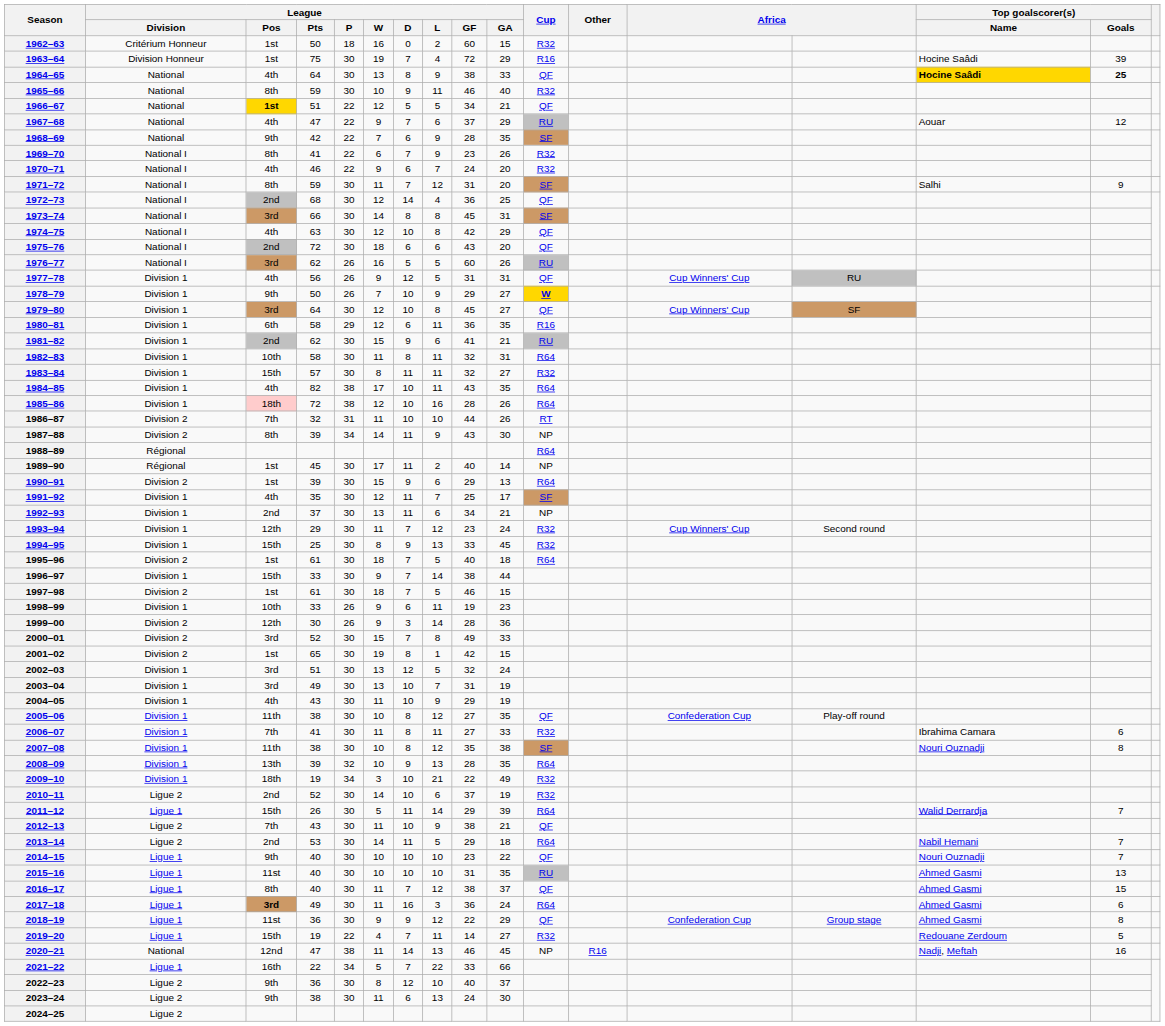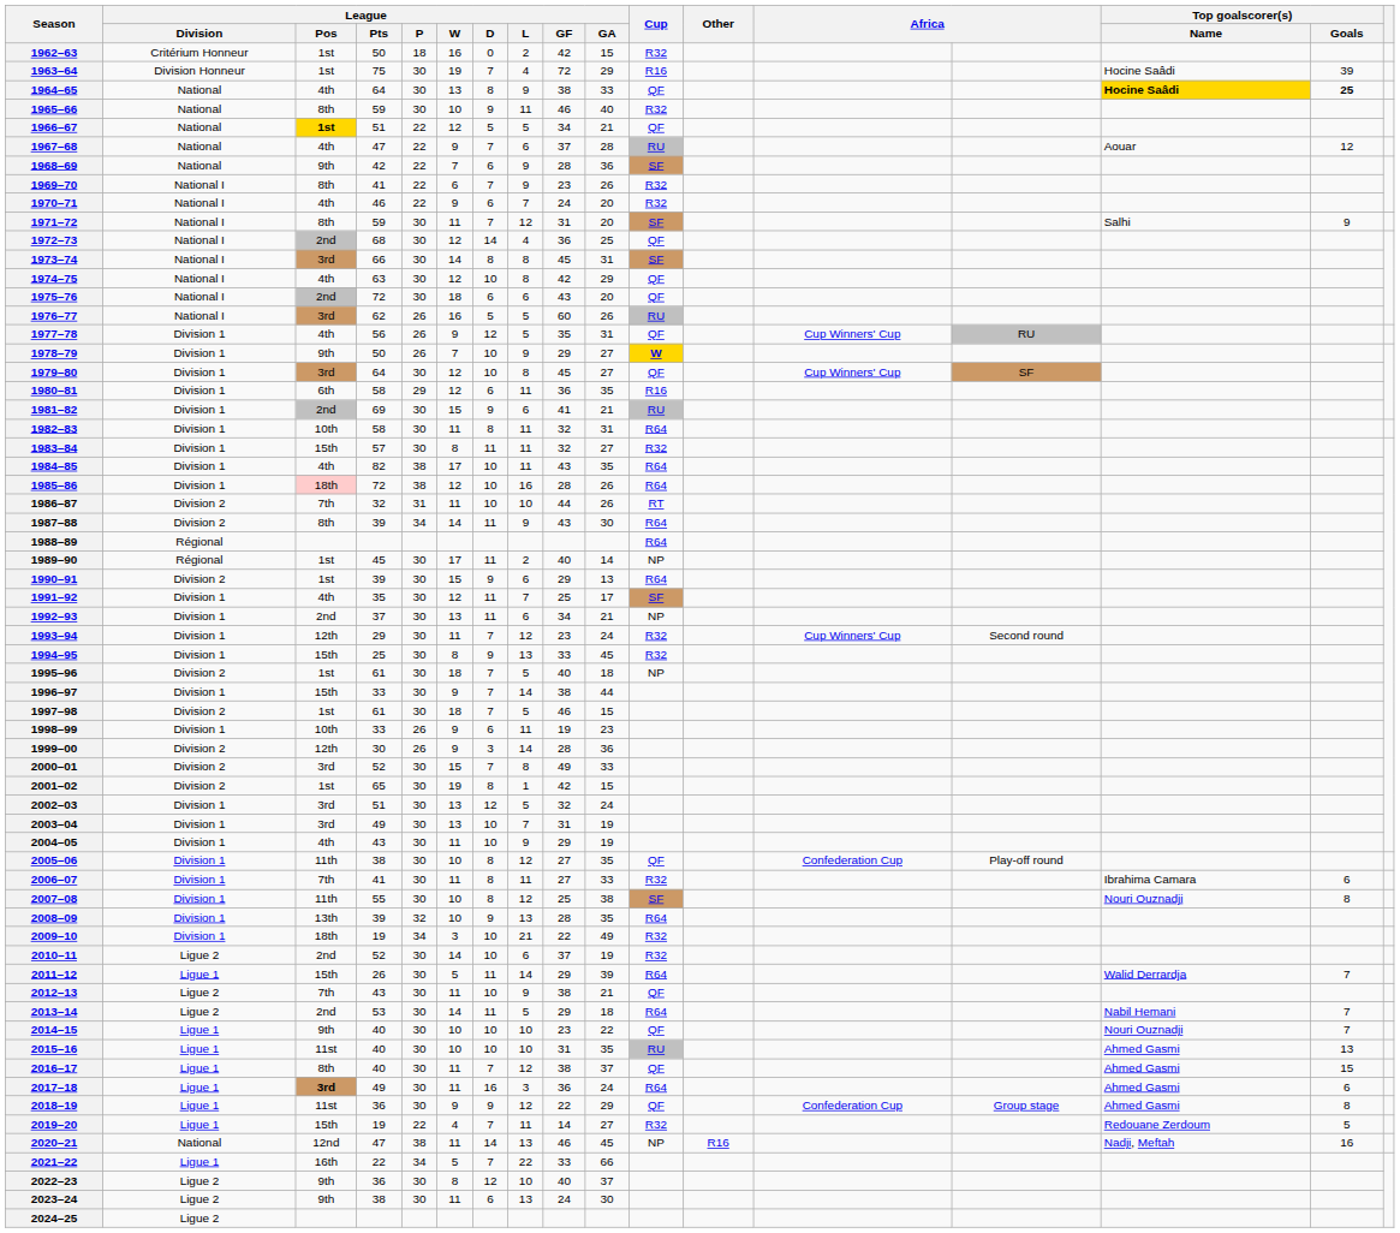 <table class="wikitable" style="text-align:center; font-size:85%;width:100%; text-align:center">
 <tr>
 <th rowspan=2>Season</th>
 <th colspan=9>League</th>
 <th rowspan=2><a href='#'>Cup</a></th>
 <th rowspan=2>Other</th>
 <th rowspan=2 colspan=2><a href='#'>Africa</a></th>
 <th colspan=2>Top goalscorer(s)</th>
 <th rowspan=2></th>
 </tr>
 <tr>
 <th>Division</th>
 <th>Pos</th>
 <th>Pts</th>
 <th>P</th>
 <th>W</th>
 <th>D</th>
 <th>L</th>
 <th>GF</th>
 <th>GA</th>
 <th>Name</th>
 <th>Goals</th>
 </tr>
 <tr>
 <th><a href='#'>1962–63</a></th>
 <td>Critérium Honneur</td>
 <td>1st</td>
 <td>50</td>
 <td>18</td>
 <td>16</td>
 <td>0</td>
 <td>2</td>
-<td>60</td>
+<td>42</td>
 <td>15</td>
 <td><a href='#'>R32</a></td>
 <td></td>
 <td></td>
 <td></td>
 <td align=left></td>
 <td></td>
 </tr>
 <tr>
 <th><a href='#'>1963–64</a></th>
 <td>Division Honneur</td>
 <td>1st</td>
 <td>75</td>
 <td>30</td>
 <td>19</td>
 <td>7</td>
 <td>4</td>
 <td>72</td>
 <td>29</td>
 <td><a href='#'>R16</a></td>
 <td></td>
 <td></td>
 <td></td>
 <td align=left>Hocine Saâdi</td>
 <td>39</td>
 <td></td>
 </tr>
 <tr>
 <th><a href='#'>1964–65</a></th>
 <td>National</td>
 <td>4th</td>
 <td>64</td>
 <td>30</td>
 <td>13</td>
 <td>8</td>
 <td>9</td>
 <td>38</td>
 <td>33</td>
 <td><a href='#'>QF</a></td>
 <td></td>
 <td></td>
 <td></td>
 <td align=left bgcolor=gold><strong>Hocine Saâdi</strong></td>
 <td><strong>25</strong></td>
 <td></td>
 </tr>
 <tr>
 <th><a href='#'>1965–66</a></th>
 <td>National</td>
 <td>8th</td>
 <td>59</td>
 <td>30</td>
 <td>10</td>
 <td>9</td>
 <td>11</td>
 <td>46</td>
 <td>40</td>
 <td><a href='#'>R32</a></td>
 <td></td>
 <td></td>
 <td></td>
 <td align=left></td>
 <td></td>
 </tr>
 <tr>
 <th><a href='#'>1966–67</a></th>
 <td>National</td>
 <td bgcolor=gold><strong>1st</strong></td>
 <td>51</td>
 <td>22</td>
 <td>12</td>
 <td>5</td>
 <td>5</td>
 <td>34</td>
 <td>21</td>
 <td><a href='#'>QF</a></td>
 <td></td>
 <td></td>
 <td></td>
 <td align=left></td>
 <td></td>
 </tr>
 <tr>
 <th><a href='#'>1967–68</a></th>
 <td>National</td>
 <td>4th</td>
 <td>47</td>
 <td>22</td>
 <td>9</td>
 <td>7</td>
 <td>6</td>
 <td>37</td>
-<td>29</td>
+<td>28</td>
 <td bgcolor=silver><a href='#'>RU</a></td>
 <td></td>
 <td></td>
 <td></td>
 <td align=left>Aouar</td>
 <td>12</td>
 <td></td>
 </tr>
 <tr>
 <th><a href='#'>1968–69</a></th>
 <td>National</td>
 <td>9th</td>
 <td>42</td>
 <td>22</td>
 <td>7</td>
 <td>6</td>
 <td>9</td>
 <td>28</td>
-<td>35</td>
+<td>36</td>
 <td bgcolor=#cc9966><a href='#'>SF</a></td>
 <td></td>
 <td></td>
 <td></td>
 <td align=left></td>
 <td></td>
 </tr>
 <tr>
 <th><a href='#'>1969–70</a></th>
 <td>National I</td>
 <td>8th</td>
 <td>41</td>
 <td>22</td>
 <td>6</td>
 <td>7</td>
 <td>9</td>
 <td>23</td>
 <td>26</td>
 <td><a href='#'>R32</a></td>
 <td></td>
 <td></td>
 <td></td>
 <td align=left></td>
 <td></td>
 </tr>
 <tr>
 <th><a href='#'>1970–71</a></th>
 <td>National I</td>
 <td>4th</td>
 <td>46</td>
 <td>22</td>
 <td>9</td>
 <td>6</td>
 <td>7</td>
 <td>24</td>
 <td>20</td>
 <td><a href='#'>R32</a></td>
 <td></td>
 <td></td>
 <td></td>
 <td align=left></td>
 <td></td>
 </tr>
 <tr>
 <th><a href='#'>1971–72</a></th>
 <td>National I</td>
 <td>8th</td>
 <td>59</td>
 <td>30</td>
 <td>11</td>
 <td>7</td>
 <td>12</td>
 <td>31</td>
 <td>20</td>
 <td bgcolor=#cc9966><a href='#'>SF</a></td>
 <td></td>
 <td></td>
 <td></td>
 <td align=left>Salhi</td>
 <td>9</td>
 <td></td>
 </tr>
 <tr>
 <th><a href='#'>1972–73</a></th>
 <td>National I</td>
 <td bgcolor=silver>2nd</td>
 <td>68</td>
 <td>30</td>
 <td>12</td>
 <td>14</td>
 <td>4</td>
 <td>36</td>
 <td>25</td>
 <td><a href='#'>QF</a></td>
 <td></td>
 <td></td>
 <td></td>
 <td align=left></td>
 <td></td>
 </tr>
 <tr>
 <th><a href='#'>1973–74</a></th>
 <td>National I</td>
 <td bgcolor=#cc9966>3rd</td>
 <td>66</td>
 <td>30</td>
 <td>14</td>
 <td>8</td>
 <td>8</td>
 <td>45</td>
 <td>31</td>
 <td bgcolor=#cc9966><a href='#'>SF</a></td>
 <td></td>
 <td></td>
 <td></td>
 <td align=left></td>
 <td></td>
 </tr>
 <tr>
 <th><a href='#'>1974–75</a></th>
 <td>National I</td>
 <td>4th</td>
 <td>63</td>
 <td>30</td>
 <td>12</td>
 <td>10</td>
 <td>8</td>
 <td>42</td>
 <td>29</td>
 <td><a href='#'>QF</a></td>
 <td></td>
 <td></td>
 <td></td>
 <td align=left></td>
 <td></td>
 </tr>
 <tr>
 <th><a href='#'>1975–76</a></th>
 <td>National I</td>
 <td bgcolor=silver>2nd</td>
 <td>72</td>
 <td>30</td>
 <td>18</td>
 <td>6</td>
 <td>6</td>
 <td>43</td>
 <td>20</td>
 <td><a href='#'>QF</a></td>
 <td></td>
 <td></td>
 <td></td>
 <td align=left></td>
 <td></td>
 </tr>
 <tr>
 <th><a href='#'>1976–77</a></th>
 <td>National I</td>
 <td bgcolor=#cc9966>3rd</td>
 <td>62</td>
 <td>26</td>
 <td>16</td>
 <td>5</td>
 <td>5</td>
 <td>60</td>
 <td>26</td>
 <td bgcolor=silver><a href='#'>RU</a></td>
 <td></td>
 <td></td>
 <td></td>
 <td align=left></td>
 <td></td>
 </tr>
 <tr>
 <th><a href='#'>1977–78</a></th>
 <td>Division 1</td>
 <td>4th</td>
 <td>56</td>
 <td>26</td>
 <td>9</td>
 <td>12</td>
 <td>5</td>
-<td>31</td>
+<td>35</td>
 <td>31</td>
 <td><a href='#'>QF</a></td>
 <td></td>
 <td><a href='#'>Cup Winners' Cup</a></td>
 <td bgcolor=silver>RU</td>
 <td></td>
 <td align=left></td>
 <td></td>
 </tr>
 <tr>
 <th><a href='#'>1978–79</a></th>
 <td>Division 1</td>
 <td>9th</td>
 <td>50</td>
 <td>26</td>
 <td>7</td>
 <td>10</td>
 <td>9</td>
 <td>29</td>
 <td>27</td>
 <td bgcolor=gold><a href='#'><strong>W</strong></a></td>
 <td></td>
 <td></td>
 <td></td>
 <td align=left></td>
 <td></td>
 </tr>
 <tr>
 <th><a href='#'>1979–80</a></th>
 <td>Division 1</td>
 <td bgcolor=#cc9966>3rd</td>
 <td>64</td>
 <td>30</td>
 <td>12</td>
 <td>10</td>
 <td>8</td>
 <td>45</td>
 <td>27</td>
 <td><a href='#'>QF</a></td>
 <td></td>
 <td><a href='#'>Cup Winners' Cup</a></td>
 <td bgcolor=#cc9966>SF</td>
 <td align=left></td>
 <td></td>
 </tr>
 <tr>
 <th><a href='#'>1980–81</a></th>
 <td>Division 1</td>
 <td>6th</td>
 <td>58</td>
 <td>29</td>
 <td>12</td>
 <td>6</td>
 <td>11</td>
 <td>36</td>
 <td>35</td>
 <td><a href='#'>R16</a></td>
 <td></td>
 <td></td>
 <td></td>
 <td align=left></td>
 <td></td>
 </tr>
 <tr>
 <th><a href='#'>1981–82</a></th>
 <td>Division 1</td>
 <td bgcolor=silver>2nd</td>
-<td>62</td>
+<td>69</td>
 <td>30</td>
 <td>15</td>
 <td>9</td>
 <td>6</td>
 <td>41</td>
 <td>21</td>
 <td bgcolor=silver><a href='#'>RU</a></td>
 <td></td>
 <td></td>
 <td></td>
 <td align=left></td>
 <td></td>
 </tr>
 <tr>
 <th><a href='#'>1982–83</a></th>
 <td>Division 1</td>
 <td>10th</td>
 <td>58</td>
 <td>30</td>
 <td>11</td>
 <td>8</td>
 <td>11</td>
 <td>32</td>
 <td>31</td>
 <td><a href='#'>R64</a></td>
 <td></td>
 <td></td>
 <td></td>
 <td align=left></td>
 <td></td>
 <td></td>
 </tr>
 <tr>
 <th><a href='#'>1983–84</a></th>
 <td>Division 1</td>
 <td>15th</td>
 <td>57</td>
 <td>30</td>
 <td>8</td>
 <td>11</td>
 <td>11</td>
 <td>32</td>
 <td>27</td>
 <td><a href='#'>R32</a></td>
 <td></td>
 <td></td>
 <td></td>
 <td align=left></td>
 <td></td>
 </tr>
 <tr>
 <th><a href='#'>1984–85</a></th>
 <td>Division 1</td>
 <td>4th</td>
 <td>82</td>
 <td>38</td>
 <td>17</td>
 <td>10</td>
 <td>11</td>
 <td>43</td>
 <td>35</td>
 <td><a href='#'>R64</a></td>
 <td></td>
 <td></td>
 <td></td>
 <td align=left></td>
 <td></td>
 </tr>
 <tr>
 <th><a href='#'>1985–86</a></th>
 <td>Division 1</td>
 <td bgcolor="#FFCCCC">18th</td>
 <td>72</td>
 <td>38</td>
 <td>12</td>
 <td>10</td>
 <td>16</td>
 <td>28</td>
 <td>26</td>
 <td><a href='#'>R64</a></td>
 <td></td>
 <td></td>
 <td></td>
 <td align=left></td>
 <td></td>
 </tr>
 <tr>
 <th>1986–87</th>
 <td>Division 2</td>
 <td>7th</td>
 <td>32</td>
 <td>31</td>
 <td>11</td>
 <td>10</td>
 <td>10</td>
 <td>44</td>
 <td>26</td>
 <td><a href='#'>RT</a></td>
 <td></td>
 <td></td>
 <td></td>
 <td align=left></td>
 <td></td>
 </tr>
 <tr>
 <th>1987–88</th>
 <td>Division 2</td>
 <td>8th</td>
 <td>39</td>
 <td>34</td>
 <td>14</td>
 <td>11</td>
 <td>9</td>
 <td>43</td>
 <td>30</td>
-<td>NP</td>
+<td><a href='#'>R64</a></td>
 <td></td>
 <td></td>
 <td></td>
 <td align=left></td>
 <td></td>
 </tr>
 <tr>
 <th>1988–89</th>
 <td>Régional</td>
 <td></td>
 <td></td>
 <td></td>
 <td></td>
 <td></td>
 <td></td>
 <td></td>
 <td></td>
 <td><a href='#'>R64</a></td>
 <td></td>
 <td></td>
 <td></td>
 <td align=left></td>
 <td></td>
 </tr>
 <tr>
 <th>1989–90</th>
 <td>Régional</td>
 <td>1st</td>
 <td>45</td>
 <td>30</td>
 <td>17</td>
 <td>11</td>
 <td>2</td>
 <td>40</td>
 <td>14</td>
 <td>NP</td>
 <td></td>
 <td></td>
 <td></td>
 <td align=left></td>
 <td></td>
 </tr>
 <tr>
 <th><a href='#'>1990–91</a></th>
 <td>Division 2</td>
 <td>1st</td>
 <td>39</td>
 <td>30</td>
 <td>15</td>
 <td>9</td>
 <td>6</td>
 <td>29</td>
 <td>13</td>
 <td><a href='#'>R64</a></td>
 <td></td>
 <td></td>
 <td></td>
 <td align=left></td>
 <td></td>
 </tr>
 <tr>
 <th><a href='#'>1991–92</a></th>
 <td>Division 1</td>
 <td>4th</td>
 <td>35</td>
 <td>30</td>
 <td>12</td>
 <td>11</td>
 <td>7</td>
 <td>25</td>
 <td>17</td>
 <td bgcolor=#cc9966><a href='#'>SF</a></td>
 <td></td>
 <td></td>
 <td></td>
 <td align=left></td>
 <td></td>
 </tr>
 <tr>
 <th><a href='#'>1992–93</a></th>
 <td>Division 1</td>
 <td>2nd</td>
 <td>37</td>
 <td>30</td>
 <td>13</td>
 <td>11</td>
 <td>6</td>
 <td>34</td>
 <td>21</td>
 <td>NP</td>
 <td></td>
 <td></td>
 <td></td>
 <td align=left></td>
 <td></td>
 </tr>
 <tr>
 <th><a href='#'>1993–94</a></th>
 <td>Division 1</td>
 <td>12th</td>
 <td>29</td>
 <td>30</td>
 <td>11</td>
 <td>7</td>
 <td>12</td>
 <td>23</td>
 <td>24</td>
 <td><a href='#'>R32</a></td>
 <td></td>
 <td><a href='#'>Cup Winners' Cup</a></td>
 <td>Second round</td>
 <td align=left></td>
 <td></td>
 </tr>
 <tr>
 <th><a href='#'>1994–95</a></th>
 <td>Division 1</td>
 <td>15th</td>
 <td>25</td>
 <td>30</td>
 <td>8</td>
 <td>9</td>
 <td>13</td>
 <td>33</td>
 <td>45</td>
 <td><a href='#'>R32</a></td>
 <td></td>
 <td></td>
 <td></td>
 <td align=left></td>
 <td></td>
 </tr>
 <tr>
 <th>1995–96</th>
 <td>Division 2</td>
 <td>1st</td>
 <td>61</td>
 <td>30</td>
 <td>18</td>
 <td>7</td>
 <td>5</td>
 <td>40</td>
 <td>18</td>
-<td><a href='#'>R64</a></td>
+<td>NP</td>
 <td></td>
 <td></td>
 <td></td>
 <td align=left></td>
 <td></td>
 </tr>
 <tr>
 <th>1996–97</th>
 <td>Division 1</td>
 <td>15th</td>
 <td>33</td>
 <td>30</td>
 <td>9</td>
 <td>7</td>
 <td>14</td>
 <td>38</td>
 <td>44</td>
 <td></td>
 <td></td>
 <td></td>
 <td></td>
 <td align=left></td>
 <td></td>
 </tr>
 <tr>
 <th>1997–98</th>
 <td>Division 2</td>
 <td>1st</td>
 <td>61</td>
 <td>30</td>
 <td>18</td>
 <td>7</td>
 <td>5</td>
 <td>46</td>
 <td>15</td>
 <td></td>
 <td></td>
 <td></td>
 <td></td>
 <td align=left></td>
 <td></td>
 </tr>
 <tr>
 <th>1998–99</th>
 <td>Division 1</td>
 <td>10th</td>
 <td>33</td>
 <td>26</td>
 <td>9</td>
 <td>6</td>
 <td>11</td>
 <td>19</td>
 <td>23</td>
 <td></td>
 <td></td>
 <td></td>
 <td></td>
 <td align=left></td>
 <td></td>
 </tr>
 <tr>
 <th>1999–00</th>
 <td>Division 2</td>
 <td>12th</td>
 <td>30</td>
 <td>26</td>
 <td>9</td>
 <td>3</td>
 <td>14</td>
 <td>28</td>
 <td>36</td>
 <td></td>
 <td></td>
 <td></td>
 <td></td>
 <td align=left></td>
 <td></td>
 </tr>
 <tr>
 <th>2000–01</th>
 <td>Division 2</td>
 <td>3rd</td>
 <td>52</td>
 <td>30</td>
 <td>15</td>
 <td>7</td>
 <td>8</td>
 <td>49</td>
 <td>33</td>
 <td></td>
 <td></td>
 <td></td>
 <td></td>
 <td align=left></td>
 <td></td>
 </tr>
 <tr>
 <th>2001–02</th>
 <td>Division 2</td>
 <td>1st</td>
 <td>65</td>
 <td>30</td>
 <td>19</td>
 <td>8</td>
 <td>1</td>
 <td>42</td>
 <td>15</td>
 <td></td>
 <td></td>
 <td></td>
 <td></td>
 <td align=left></td>
 <td></td>
 </tr>
 <tr>
 <th>2002–03</th>
 <td>Division 1</td>
 <td>3rd</td>
 <td>51</td>
 <td>30</td>
 <td>13</td>
 <td>12</td>
 <td>5</td>
 <td>32</td>
 <td>24</td>
 <td></td>
 <td></td>
 <td></td>
 <td></td>
 <td align=left></td>
 <td></td>
 </tr>
 <tr>
 <th>2003–04</th>
 <td>Division 1</td>
 <td>3rd</td>
 <td>49</td>
 <td>30</td>
 <td>13</td>
 <td>10</td>
 <td>7</td>
 <td>31</td>
 <td>19</td>
 <td></td>
 <td></td>
 <td></td>
 <td></td>
 <td align=left></td>
 <td></td>
 </tr>
 <tr>
 <th>2004–05</th>
 <td>Division 1</td>
 <td>4th</td>
 <td>43</td>
 <td>30</td>
 <td>11</td>
 <td>10</td>
 <td>9</td>
 <td>29</td>
 <td>19</td>
 <td></td>
 <td></td>
 <td></td>
 <td></td>
 <td align=left></td>
 <td></td>
 </tr>
 <tr>
 <th><a href='#'>2005–06</a></th>
 <td><a href='#'>Division 1</a></td>
 <td>11th</td>
 <td>38</td>
 <td>30</td>
 <td>10</td>
 <td>8</td>
 <td>12</td>
 <td>27</td>
 <td>35</td>
 <td><a href='#'>QF</a></td>
 <td></td>
 <td><a href='#'>Confederation Cup</a></td>
 <td>Play-off round</td>
 <td align=left></td>
 <td></td>
 <td></td>
 </tr>
 <tr>
 <th><a href='#'>2006–07</a></th>
 <td><a href='#'>Division 1</a></td>
 <td>7th</td>
 <td>41</td>
 <td>30</td>
 <td>11</td>
 <td>8</td>
 <td>11</td>
 <td>27</td>
 <td>33</td>
 <td><a href='#'>R32</a></td>
 <td></td>
 <td></td>
 <td></td>
 <td align=left>Ibrahima Camara</td>
 <td>6</td>
 <td></td>
 </tr>
 <tr>
 <th><a href='#'>2007–08</a></th>
 <td><a href='#'>Division 1</a></td>
 <td>11th</td>
-<td>38</td>
+<td>55</td>
 <td>30</td>
 <td>10</td>
 <td>8</td>
 <td>12</td>
-<td>35</td>
+<td>25</td>
 <td>38</td>
 <td bgcolor=#cc9966><a href='#'>SF</a></td>
 <td></td>
 <td></td>
 <td></td>
 <td align=left><a href='#'>Nouri Ouznadji</a></td>
 <td>8</td>
 <td></td>
 </tr>
 <tr>
 <th><a href='#'>2008–09</a></th>
 <td><a href='#'>Division 1</a></td>
 <td>13th</td>
 <td>39</td>
 <td>32</td>
 <td>10</td>
 <td>9</td>
 <td>13</td>
 <td>28</td>
 <td>35</td>
 <td><a href='#'>R64</a></td>
 <td></td>
 <td></td>
 <td></td>
 <td align=left></td>
 <td></td>
 <td></td>
 </tr>
 <tr>
 <th><a href='#'>2009–10</a></th>
 <td><a href='#'>Division 1</a></td>
 <td>18th</td>
 <td>19</td>
 <td>34</td>
 <td>3</td>
 <td>10</td>
 <td>21</td>
 <td>22</td>
 <td>49</td>
 <td><a href='#'>R32</a></td>
 <td></td>
 <td></td>
 <td></td>
 <td align=left></td>
 <td></td>
 <td></td>
 </tr>
 <tr>
 <th><a href='#'>2010–11</a></th>
 <td>Ligue 2</td>
 <td>2nd</td>
 <td>52</td>
 <td>30</td>
 <td>14</td>
 <td>10</td>
 <td>6</td>
 <td>37</td>
 <td>19</td>
 <td><a href='#'>R32</a></td>
 <td></td>
 <td></td>
 <td></td>
 <td align=left></td>
 <td></td>
 <td></td>
 </tr>
 <tr>
 <th><a href='#'>2011–12</a></th>
 <td><a href='#'>Ligue 1</a></td>
 <td>15th</td>
 <td>26</td>
 <td>30</td>
 <td>5</td>
 <td>11</td>
 <td>14</td>
 <td>29</td>
 <td>39</td>
 <td><a href='#'>R64</a></td>
 <td></td>
 <td></td>
 <td></td>
 <td align=left><a href='#'>Walid Derrardja</a></td>
 <td>7</td>
 <td></td>
 </tr>
 <tr>
 <th><a href='#'>2012–13</a></th>
 <td>Ligue 2</td>
 <td>7th</td>
 <td>43</td>
 <td>30</td>
 <td>11</td>
 <td>10</td>
 <td>9</td>
 <td>38</td>
 <td>21</td>
 <td><a href='#'>QF</a></td>
 <td></td>
 <td></td>
 <td></td>
 <td align=left></td>
 <td></td>
 <td></td>
 </tr>
 <tr>
 <th><a href='#'>2013–14</a></th>
 <td>Ligue 2</td>
 <td>2nd</td>
 <td>53</td>
 <td>30</td>
 <td>14</td>
 <td>11</td>
 <td>5</td>
 <td>29</td>
 <td>18</td>
 <td><a href='#'>R64</a></td>
 <td></td>
 <td></td>
 <td></td>
 <td align=left><a href='#'>Nabil Hemani</a></td>
 <td>7</td>
 <td></td>
 </tr>
 <tr>
 <th><a href='#'>2014–15</a></th>
 <td><a href='#'>Ligue 1</a></td>
 <td>9th</td>
 <td>40</td>
 <td>30</td>
 <td>10</td>
 <td>10</td>
 <td>10</td>
 <td>23</td>
 <td>22</td>
 <td><a href='#'>QF</a></td>
 <td></td>
 <td></td>
 <td></td>
 <td align=left><a href='#'>Nouri Ouznadji</a></td>
 <td>7</td>
 <td></td>
 </tr>
 <tr>
 <th><a href='#'>2015–16</a></th>
 <td><a href='#'>Ligue 1</a></td>
 <td>11st</td>
 <td>40</td>
 <td>30</td>
 <td>10</td>
 <td>10</td>
 <td>10</td>
 <td>31</td>
 <td>35</td>
 <td bgcolor=silver><a href='#'>RU</a></td>
 <td></td>
 <td></td>
 <td></td>
 <td align=left><a href='#'>Ahmed Gasmi</a></td>
 <td>13</td>
 <td></td>
 </tr>
 <tr>
 <th><a href='#'>2016–17</a></th>
 <td><a href='#'>Ligue 1</a></td>
 <td>8th</td>
 <td>40</td>
 <td>30</td>
 <td>11</td>
 <td>7</td>
 <td>12</td>
 <td>38</td>
 <td>37</td>
 <td><a href='#'>QF</a></td>
 <td></td>
 <td></td>
 <td></td>
 <td align=left><a href='#'>Ahmed Gasmi</a></td>
 <td>15</td>
 <td></td>
 </tr>
 <tr>
 <th><a href='#'>2017–18</a></th>
 <td><a href='#'>Ligue 1</a></td>
 <td bgcolor=#cc9966><strong>3rd</strong></td>
 <td>49</td>
 <td>30</td>
 <td>11</td>
 <td>16</td>
 <td>3</td>
 <td>36</td>
 <td>24</td>
 <td><a href='#'>R64</a></td>
 <td></td>
 <td></td>
 <td></td>
 <td align=left><a href='#'>Ahmed Gasmi</a></td>
 <td>6</td>
 <td></td>
 </tr>
 <tr>
 <th><a href='#'>2018–19</a></th>
 <td><a href='#'>Ligue 1</a></td>
 <td>11st</td>
 <td>36</td>
 <td>30</td>
 <td>9</td>
 <td>9</td>
 <td>12</td>
 <td>22</td>
 <td>29</td>
 <td><a href='#'>QF</a></td>
 <td></td>
 <td><a href='#'>Confederation Cup</a></td>
 <td><a href='#'>Group stage</a></td>
 <td align=left><a href='#'>Ahmed Gasmi</a></td>
 <td>8</td>
 <td></td>
 </tr>
 <tr>
 <th><a href='#'>2019–20</a></th>
 <td><a href='#'>Ligue 1</a></td>
 <td>15th</td>
 <td>19</td>
 <td>22</td>
 <td>4</td>
 <td>7</td>
 <td>11</td>
 <td>14</td>
 <td>27</td>
 <td><a href='#'>R32</a></td>
 <td></td>
 <td></td>
 <td></td>
 <td align=left><a href='#'>Redouane Zerdoum</a></td>
 <td>5</td>
 <td></td>
 </tr>
 <tr>
 <th><a href='#'>2020–21</a></th>
 <td>National</td>
 <td>12nd</td>
 <td>47</td>
 <td>38</td>
 <td>11</td>
 <td>14</td>
 <td>13</td>
 <td>46</td>
 <td>45</td>
 <td>NP</td>
 <td><a href='#'>R16</a></td>
 <td></td>
 <td></td>
 <td align=left><a href='#'>Nadji</a>, <a href='#'>Meftah</a></td>
 <td>16</td>
 <td></td>
 </tr>
 <tr>
 <th><a href='#'>2021–22</a></th>
 <td><a href='#'>Ligue 1</a></td>
 <td>16th</td>
 <td>22</td>
 <td>34</td>
 <td>5</td>
 <td>7</td>
 <td>22</td>
 <td>33</td>
 <td>66</td>
 <td></td>
 <td></td>
 <td></td>
 <td></td>
 <td align=left></td>
 <td></td>
 </tr>
 <tr>
 <th>2022–23</th>
 <td>Ligue 2</td>
 <td>9th</td>
 <td>36</td>
 <td>30</td>
 <td>8</td>
 <td>12</td>
 <td>10</td>
 <td>40</td>
 <td>37</td>
 <td></td>
 <td></td>
 <td></td>
 <td></td>
 <td align=left></td>
 <td></td>
 </tr>
 <tr>
 <th>2023–24</th>
 <td>Ligue 2</td>
 <td>9th</td>
 <td>38</td>
 <td>30</td>
 <td>11</td>
 <td>6</td>
 <td>13</td>
 <td>24</td>
 <td>30</td>
 <td></td>
 <td></td>
 <td></td>
 <td></td>
 <td align=left></td>
 <td></td>
 </tr>
 <tr>
 <th>2024–25</th>
 <td>Ligue 2</td>
 <td></td>
 <td></td>
 <td></td>
 <td></td>
 <td></td>
 <td></td>
 <td></td>
 <td></td>
 <td></td>
 <td></td>
 <td></td>
 <td></td>
 <td align=left></td>
 <td></td>
 </tr>
 </table>
